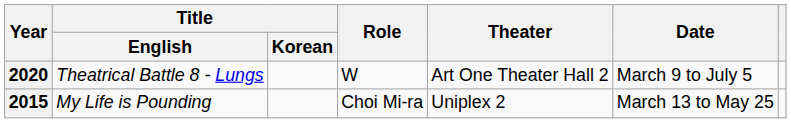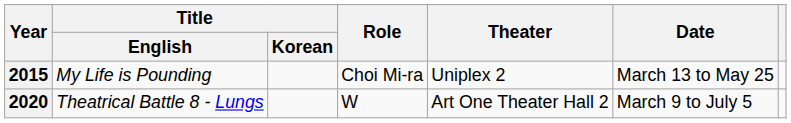 <table class="wikitable plainrowheaders sortable" style="clear:none; font-size:100%; padding:0 auto;">
 <tr>
 <th rowspan="2" scope="col">Year</th>
 <th colspan="2" scope="col">Title</th>
 <th rowspan="2" scope="col">Role</th>
 <th rowspan="2" scope="col">Theater</th>
 <th rowspan="2" scope="col">Date</th>
 <th scope="col" rowspan="2" class="unsortable"></th>
 </tr>
 <tr>
 <th>English</th>
 <th>Korean</th>
 </tr>
 <tr>
+<th scope="row">2015</th>
+<td><em>My Life is Pounding</em></td>
+<td></td>
+<td>Choi Mi-ra</td>
+<td>Uniplex 2</td>
+<td>March 13 to May 25</td>
+<td></td>
+</tr>
+<tr>
 <th scope="row">2020</th>
 <td><em>Theatrical Battle 8 - <a href='#'>Lungs</a></em></td>
 <td></td>
 <td>W</td>
 <td>Art One Theater Hall 2</td>
 <td>March 9 to July 5</td>
 <td></td>
 </tr>
-<tr>
-<th scope="row">2015</th>
-<td><em>My Life is Pounding</em></td>
-<td></td>
-<td>Choi Mi-ra</td>
-<td>Uniplex 2</td>
-<td>March 13 to May 25</td>
-<td></td>
-</tr>
 </table>
